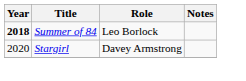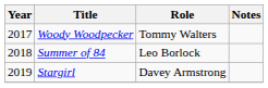 <table class="wikitable sortable">
 <tr>
 <th>Year</th>
 <th>Title</th>
 <th>Role</th>
 <th>Notes</th>
 </tr>
 <tr>
-<td><strong>2018</strong></td>
+<td>2017</td>
+<td><em><a href='#'>Woody Woodpecker</a></em></td>
+<td>Tommy Walters</td>
+<td></td>
+</tr>
+<tr>
+<td>2018</td>
 <td><em><a href='#'>Summer of 84</a></em></td>
 <td>Leo Borlock</td>
 <td></td>
 </tr>
 <tr>
-<td>2020</td>
+<td>2019</td>
 <td><em><a href='#'>Stargirl</a></em></td>
 <td>Davey Armstrong</td>
 <td></td>
 </tr>
 <tr>
 </tr>
 </table>
